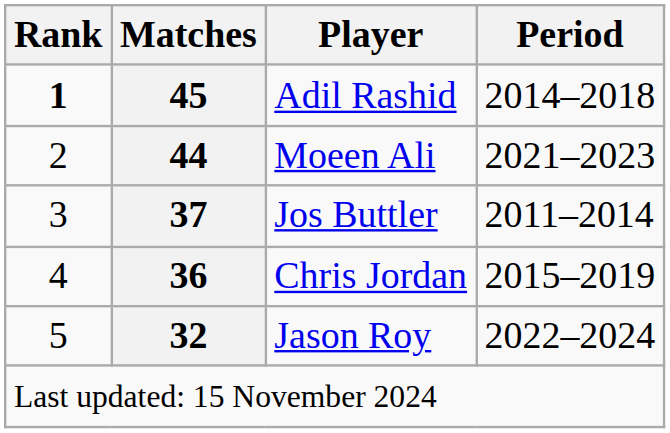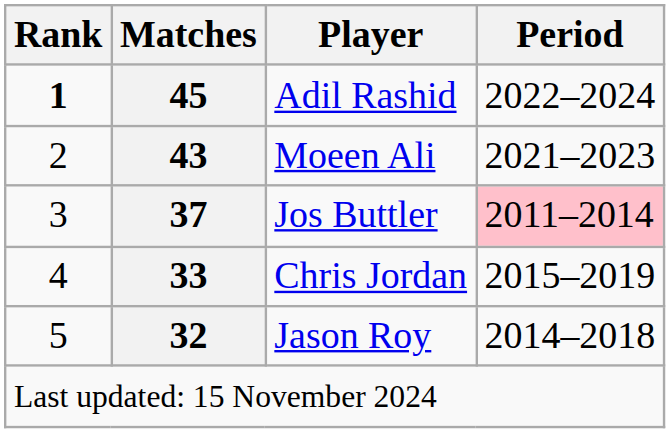 <table class="wikitable plainrowheaders">
 <tr>
 <th scope=col>Rank</th>
 <th scope=col>Matches</th>
 <th scope=col>Player</th>
 <th scope=col>Period</th>
 </tr>
 <tr>
 <td align=center><strong>1</strong></td>
 <th scope=row style=text-align:center;>45</th>
 <td><a href='#'>Adil Rashid</a></td>
-<td>2014–2018</td>
+<td>2022–2024</td>
 </tr>
 <tr>
 <td align=center>2</td>
-<th scope=row style=text-align:center;>44</th>
+<th scope=row style=text-align:center;>43</th>
 <td><a href='#'>Moeen Ali</a></td>
 <td>2021–2023</td>
 </tr>
 <tr>
 <td align=center>3</td>
 <th scope=row style=text-align:center;>37</th>
 <td><a href='#'>Jos Buttler</a></td>
-<td>2011–2014</td>
+<td style="background: pink;">2011–2014</td>
 </tr>
 <tr>
 <td align=center>4</td>
-<th scope=row style=text-align:center;>36</th>
+<th scope=row style=text-align:center;>33</th>
 <td><a href='#'>Chris Jordan</a></td>
 <td>2015–2019</td>
 </tr>
 <tr>
 <td align=center>5</td>
 <th scope=row style=text-align:center;>32</th>
 <td><a href='#'>Jason Roy</a></td>
-<td>2022–2024</td>
+<td>2014–2018</td>
 </tr>
 <tr>
 <td colspan=4><small>Last updated: 15 November 2024</small></td>
 </tr>
 </table>
